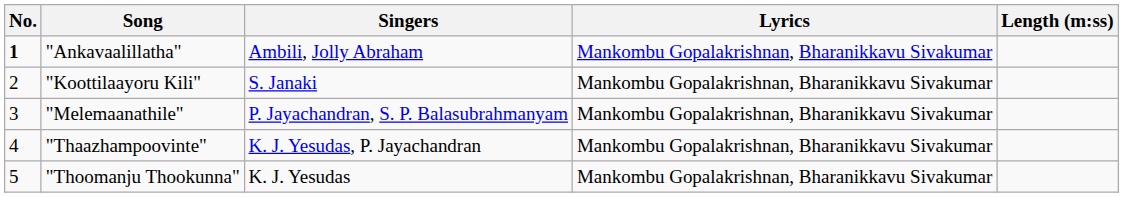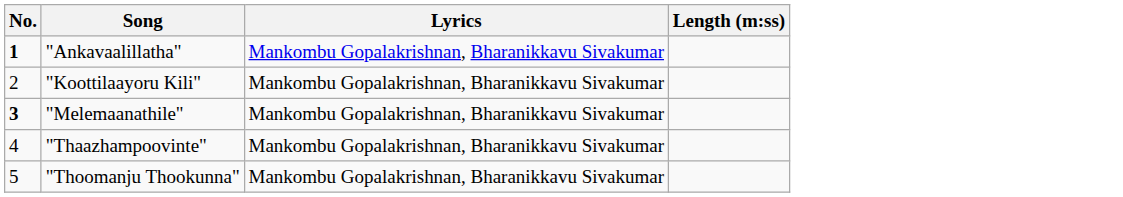 <table class="wikitable" style="font-size:95%;">
 <tr>
 <th>No.</th>
 <th>Song</th>
-<th>Singers</th>
 <th>Lyrics</th>
 <th>Length (m:ss)</th>
 </tr>
 <tr>
 <td><strong>1</strong></td>
 <td>"Ankavaalillatha"</td>
-<td><a href='#'>Ambili</a>, <a href='#'>Jolly Abraham</a></td>
 <td><a href='#'>Mankombu Gopalakrishnan</a>, <a href='#'>Bharanikkavu Sivakumar</a></td>
 <td></td>
 </tr>
 <tr>
 <td>2</td>
 <td>"Koottilaayoru Kili"</td>
-<td><a href='#'>S. Janaki</a></td>
 <td>Mankombu Gopalakrishnan, Bharanikkavu Sivakumar</td>
 <td></td>
 </tr>
 <tr>
-<td>3</td>
+<td><strong>3</strong></td>
 <td>"Melemaanathile"</td>
-<td><a href='#'>P. Jayachandran</a>, <a href='#'>S. P. Balasubrahmanyam</a></td>
 <td>Mankombu Gopalakrishnan, Bharanikkavu Sivakumar</td>
 <td></td>
 </tr>
 <tr>
 <td>4</td>
 <td>"Thaazhampoovinte"</td>
-<td><a href='#'>K. J. Yesudas</a>, P. Jayachandran</td>
 <td>Mankombu Gopalakrishnan, Bharanikkavu Sivakumar</td>
 <td></td>
 </tr>
 <tr>
 <td>5</td>
 <td>"Thoomanju Thookunna"</td>
-<td>K. J. Yesudas</td>
 <td>Mankombu Gopalakrishnan, Bharanikkavu Sivakumar</td>
 <td></td>
 </tr>
 </table>
